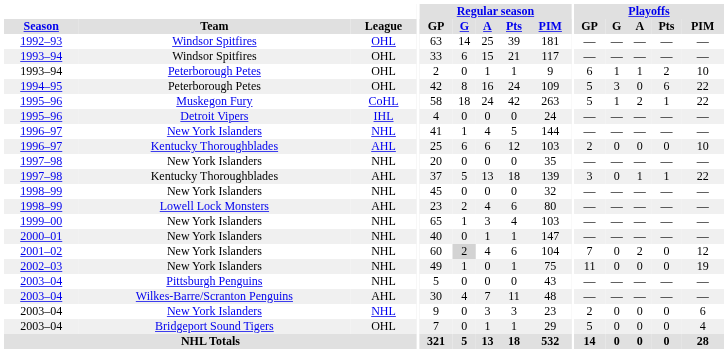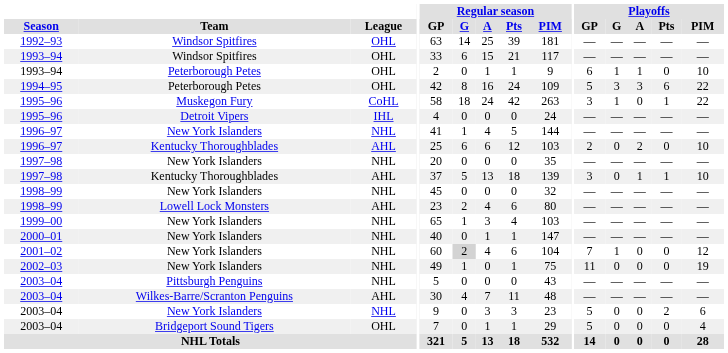 <table border="0" cellpadding="1" cellspacing="0" style="text-align:center; width:60em">
 <tr bgcolor="#e0e0e0">
 <th colspan="3" bgcolor="#ffffff"></th>
 <th rowspan="100" bgcolor="#ffffff"></th>
 <th colspan="5"><a href='#'>Regular season</a></th>
 <th rowspan="100" bgcolor="#ffffff"></th>
 <th colspan="5"><a href='#'>Playoffs</a></th>
 </tr>
 <tr bgcolor="#e0e0e0">
 <th><a href='#'>Season</a></th>
 <th>Team</th>
 <th>League</th>
 <th>GP</th>
 <th><a href='#'>G</a></th>
 <th><a href='#'>A</a></th>
 <th><a href='#'>Pts</a></th>
 <th><a href='#'>PIM</a></th>
 <th>GP</th>
 <th>G</th>
 <th>A</th>
 <th>Pts</th>
 <th>PIM</th>
 </tr>
 <tr>
 <td><a href='#'>1992–93</a></td>
 <td><a href='#'>Windsor Spitfires</a></td>
 <td><a href='#'>OHL</a></td>
 <td>63</td>
 <td>14</td>
 <td>25</td>
 <td>39</td>
 <td>181</td>
 <td>—</td>
 <td>—</td>
 <td>—</td>
 <td>—</td>
 <td>—</td>
 </tr>
 <tr bgcolor="#f0f0f0">
 <td><a href='#'>1993–94</a></td>
 <td>Windsor Spitfires</td>
 <td>OHL</td>
 <td>33</td>
 <td>6</td>
 <td>15</td>
 <td>21</td>
 <td>117</td>
 <td>—</td>
 <td>—</td>
 <td>—</td>
 <td>—</td>
 <td>—</td>
 </tr>
 <tr>
 <td>1993–94</td>
 <td><a href='#'>Peterborough Petes</a></td>
 <td>OHL</td>
 <td>2</td>
 <td>0</td>
 <td>1</td>
 <td>1</td>
 <td>9</td>
 <td>6</td>
 <td>1</td>
 <td>1</td>
-<td>2</td>
+<td>0</td>
 <td>10</td>
 </tr>
 <tr bgcolor="#f0f0f0">
 <td><a href='#'>1994–95</a></td>
 <td>Peterborough Petes</td>
 <td>OHL</td>
 <td>42</td>
 <td>8</td>
 <td>16</td>
 <td>24</td>
 <td>109</td>
 <td>5</td>
 <td>3</td>
-<td>0</td>
+<td>3</td>
 <td>6</td>
 <td>22</td>
 </tr>
 <tr>
 <td><a href='#'>1995–96</a></td>
 <td><a href='#'>Muskegon Fury</a></td>
 <td><a href='#'>CoHL</a></td>
 <td>58</td>
 <td>18</td>
 <td>24</td>
 <td>42</td>
 <td>263</td>
-<td>5</td>
+<td>3</td>
 <td>1</td>
-<td>2</td>
+<td>0</td>
 <td>1</td>
 <td>22</td>
 </tr>
 <tr bgcolor="#f0f0f0">
 <td><a href='#'>1995–96</a></td>
 <td><a href='#'>Detroit Vipers</a></td>
 <td><a href='#'>IHL</a></td>
 <td>4</td>
 <td>0</td>
 <td>0</td>
 <td>0</td>
 <td>24</td>
 <td>—</td>
 <td>—</td>
 <td>—</td>
 <td>—</td>
 <td>—</td>
 </tr>
 <tr>
 <td><a href='#'>1996–97</a></td>
 <td><a href='#'>New York Islanders</a></td>
 <td><a href='#'>NHL</a></td>
 <td>41</td>
 <td>1</td>
 <td>4</td>
 <td>5</td>
 <td>144</td>
 <td>—</td>
 <td>—</td>
 <td>—</td>
 <td>—</td>
 <td>—</td>
 </tr>
 <tr bgcolor="#f0f0f0">
 <td><a href='#'>1996–97</a></td>
 <td><a href='#'>Kentucky Thoroughblades</a></td>
 <td><a href='#'>AHL</a></td>
 <td>25</td>
 <td>6</td>
 <td>6</td>
 <td>12</td>
 <td>103</td>
 <td>2</td>
 <td>0</td>
-<td>0</td>
+<td>2</td>
 <td>0</td>
 <td>10</td>
 </tr>
 <tr>
 <td><a href='#'>1997–98</a></td>
 <td>New York Islanders</td>
 <td>NHL</td>
 <td>20</td>
 <td>0</td>
 <td>0</td>
 <td>0</td>
 <td>35</td>
 <td>—</td>
 <td>—</td>
 <td>—</td>
 <td>—</td>
 <td>—</td>
 </tr>
 <tr bgcolor="#f0f0f0">
 <td><a href='#'>1997–98</a></td>
 <td>Kentucky Thoroughblades</td>
 <td>AHL</td>
 <td>37</td>
 <td>5</td>
 <td>13</td>
 <td>18</td>
 <td>139</td>
 <td>3</td>
 <td>0</td>
 <td>1</td>
 <td>1</td>
-<td>22</td>
+<td>10</td>
 </tr>
 <tr>
 <td><a href='#'>1998–99</a></td>
 <td>New York Islanders</td>
 <td>NHL</td>
 <td>45</td>
 <td>0</td>
 <td>0</td>
 <td>0</td>
 <td>32</td>
 <td>—</td>
 <td>—</td>
 <td>—</td>
 <td>—</td>
 <td>—</td>
 </tr>
 <tr bgcolor="#f0f0f0">
 <td><a href='#'>1998–99</a></td>
 <td><a href='#'>Lowell Lock Monsters</a></td>
 <td>AHL</td>
 <td>23</td>
 <td>2</td>
 <td>4</td>
 <td>6</td>
 <td>80</td>
 <td>—</td>
 <td>—</td>
 <td>—</td>
 <td>—</td>
 <td>—</td>
 </tr>
 <tr>
 <td><a href='#'>1999–00</a></td>
 <td>New York Islanders</td>
 <td>NHL</td>
 <td>65</td>
 <td>1</td>
 <td>3</td>
 <td>4</td>
 <td>103</td>
 <td>—</td>
 <td>—</td>
 <td>—</td>
 <td>—</td>
 <td>—</td>
 </tr>
 <tr bgcolor="#f0f0f0">
 <td><a href='#'>2000–01</a></td>
 <td>New York Islanders</td>
 <td>NHL</td>
 <td>40</td>
 <td>0</td>
 <td>1</td>
 <td>1</td>
 <td>147</td>
 <td>—</td>
 <td>—</td>
 <td>—</td>
 <td>—</td>
 <td>—</td>
 </tr>
 <tr>
 <td><a href='#'>2001–02</a></td>
 <td>New York Islanders</td>
 <td>NHL</td>
 <td>60</td>
 <td style="background: lightgrey;">2</td>
 <td>4</td>
 <td>6</td>
 <td>104</td>
 <td>7</td>
+<td>1</td>
 <td>0</td>
-<td>2</td>
 <td>0</td>
 <td>12</td>
 </tr>
 <tr bgcolor="#f0f0f0">
 <td><a href='#'>2002–03</a></td>
 <td>New York Islanders</td>
 <td>NHL</td>
 <td>49</td>
 <td>1</td>
 <td>0</td>
 <td>1</td>
 <td>75</td>
 <td>11</td>
 <td>0</td>
 <td>0</td>
 <td>0</td>
 <td>19</td>
 </tr>
 <tr>
 <td><a href='#'>2003–04</a></td>
 <td><a href='#'>Pittsburgh Penguins</a></td>
 <td>NHL</td>
 <td>5</td>
 <td>0</td>
 <td>0</td>
 <td>0</td>
 <td>43</td>
 <td>—</td>
 <td>—</td>
 <td>—</td>
 <td>—</td>
 <td>—</td>
 </tr>
 <tr bgcolor="#f0f0f0">
 <td><a href='#'>2003–04</a></td>
 <td><a href='#'>Wilkes-Barre/Scranton Penguins</a></td>
 <td>AHL</td>
 <td>30</td>
 <td>4</td>
 <td>7</td>
 <td>11</td>
 <td>48</td>
 <td>—</td>
 <td>—</td>
 <td>—</td>
 <td>—</td>
 <td>—</td>
 </tr>
 <tr>
 <td>2003–04</td>
 <td><a href='#'>New York Islanders</a></td>
 <td><a href='#'>NHL</a></td>
 <td>9</td>
 <td>0</td>
 <td>3</td>
 <td>3</td>
 <td>23</td>
-<td>2</td>
+<td>5</td>
 <td>0</td>
 <td>0</td>
-<td>0</td>
+<td>2</td>
 <td>6</td>
 </tr>
 <tr bgcolor="#f0f0f0">
 <td>2003–04</td>
 <td><a href='#'>Bridgeport Sound Tigers</a></td>
 <td>OHL</td>
 <td>7</td>
 <td>0</td>
 <td>1</td>
 <td>1</td>
 <td>29</td>
 <td>5</td>
 <td>0</td>
 <td>0</td>
 <td>0</td>
 <td>4</td>
 </tr>
 <tr bgcolor="#e0e0e0">
 <th colspan="3">NHL Totals</th>
 <th>321</th>
 <th>5</th>
 <th>13</th>
 <th>18</th>
 <th>532</th>
 <th>14</th>
 <th>0</th>
 <th>0</th>
 <th>0</th>
 <th>28</th>
 </tr>
 </table>
